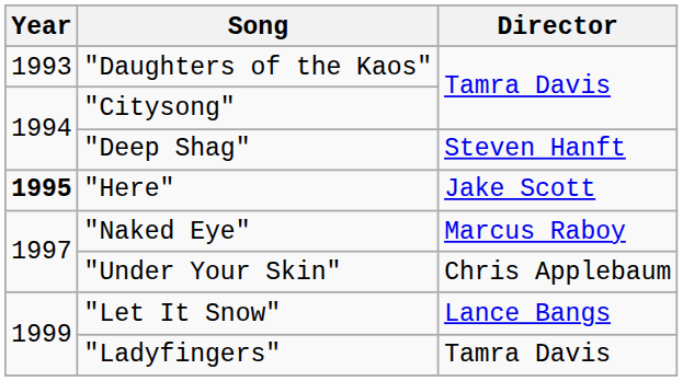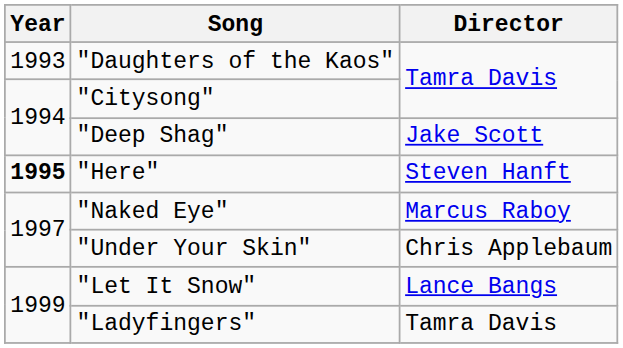 <table class="wikitable">
 <tr>
 <th align=center>Year</th>
 <th align=center>Song</th>
 <th align=center>Director</th>
 </tr>
 <tr>
 <td valign=center>1993</td>
 <td valign=center>"Daughters of the Kaos"</td>
 <td valign=center rowspan=2><a href='#'>Tamra Davis</a></td>
 </tr>
 <tr>
 <td valign=center rowspan=2>1994</td>
 <td valign=center>"Citysong"</td>
 </tr>
 <tr>
 <td valign=center>"Deep Shag"</td>
-<td valign=center><a href='#'>Steven Hanft</a></td>
+<td valign=center><a href='#'>Jake Scott</a></td>
 </tr>
 <tr>
 <td valign=center><strong>1995</strong></td>
 <td valign=center>"Here"</td>
-<td valign=center><a href='#'>Jake Scott</a></td>
+<td valign=center><a href='#'>Steven Hanft</a></td>
 </tr>
 <tr>
 <td rowspan="2" valign="center">1997</td>
 <td valign=center>"Naked Eye"</td>
 <td valign=center><a href='#'>Marcus Raboy</a></td>
 </tr>
 <tr>
 <td valign=center>"Under Your Skin"</td>
 <td valign=center>Chris Applebaum</td>
 </tr>
 <tr>
 <td valign=center rowspan=2>1999</td>
 <td valign=center>"Let It Snow"</td>
 <td valign=center><a href='#'>Lance Bangs</a></td>
 </tr>
 <tr>
 <td valign=center>"Ladyfingers"</td>
 <td valign=center>Tamra Davis</td>
 </tr>
 </table>
